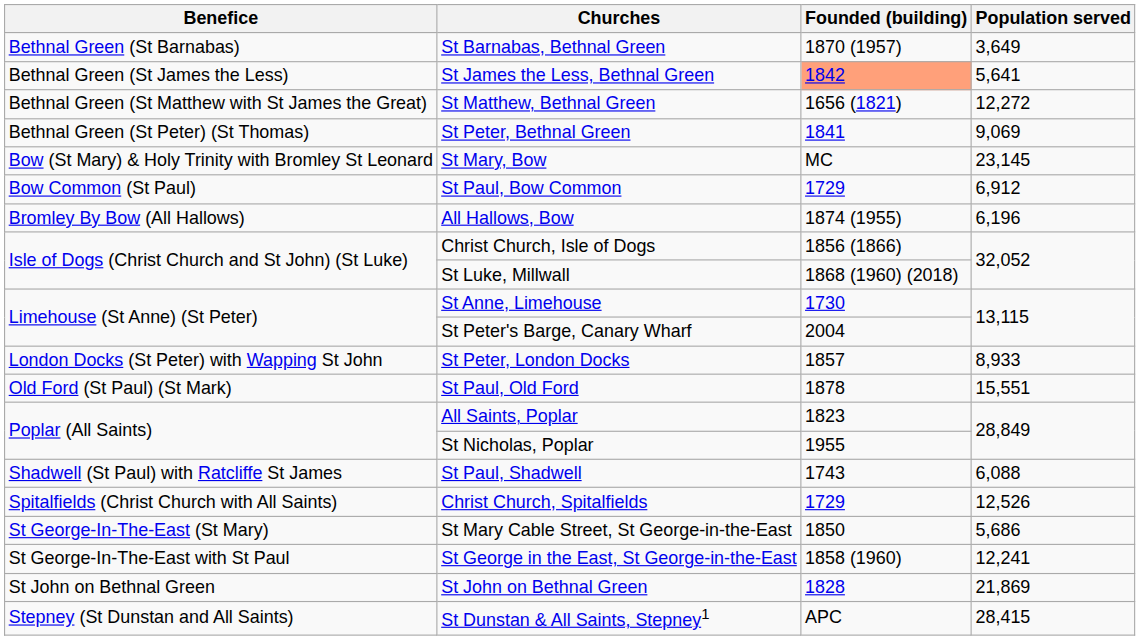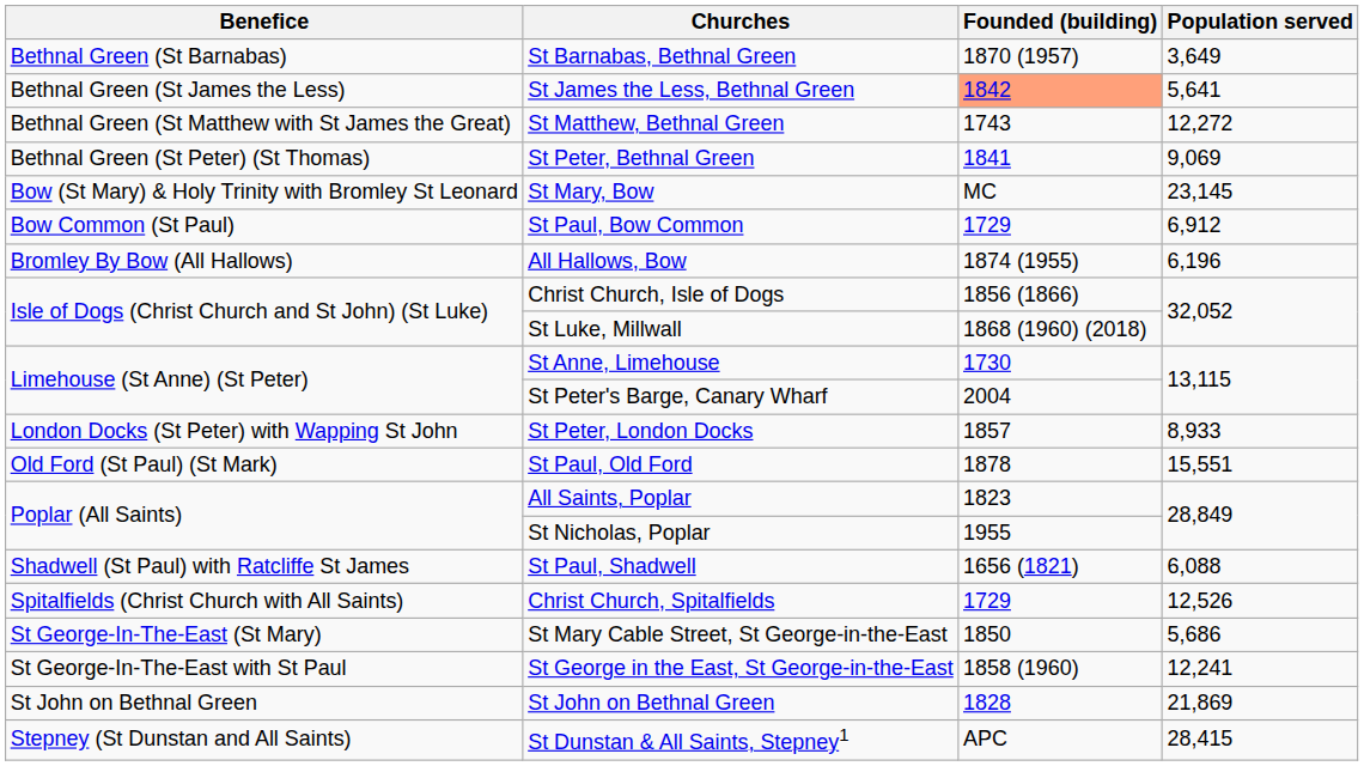 <table class="wikitable">
 <tr>
 <th>Benefice</th>
 <th>Churches</th>
 <th>Founded (building)</th>
 <th>Population served</th>
 </tr>
 <tr>
 <td><a href='#'>Bethnal Green</a> (St Barnabas)</td>
 <td><a href='#'>St Barnabas, Bethnal Green</a></td>
 <td>1870 (1957)</td>
 <td>3,649</td>
 </tr>
 <tr>
 <td>Bethnal Green (St James the Less)</td>
 <td><a href='#'>St James the Less, Bethnal Green</a></td>
 <td style="background: lightsalmon;"><a href='#'>1842</a></td>
 <td>5,641</td>
 </tr>
 <tr>
 <td>Bethnal Green (St Matthew with St James the Great)</td>
 <td><a href='#'>St Matthew, Bethnal Green</a></td>
-<td>1656 (<a href='#'>1821</a>)</td>
+<td>1743</td>
 <td>12,272</td>
 </tr>
 <tr>
 <td>Bethnal Green (St Peter) (St Thomas)</td>
 <td><a href='#'>St Peter, Bethnal Green</a></td>
 <td><a href='#'>1841</a></td>
 <td>9,069</td>
 </tr>
 <tr>
 <td><a href='#'>Bow</a> (St Mary) & Holy Trinity with Bromley St Leonard</td>
 <td><a href='#'>St Mary, Bow</a></td>
 <td>MC</td>
 <td>23,145</td>
 </tr>
 <tr>
 <td><a href='#'>Bow Common</a> (St Paul)</td>
 <td><a href='#'>St Paul, Bow Common</a></td>
 <td><a href='#'>1729</a></td>
 <td>6,912</td>
 </tr>
 <tr>
 <td><a href='#'>Bromley By Bow</a> (All Hallows)</td>
 <td><a href='#'>All Hallows, Bow</a></td>
 <td>1874 (1955)</td>
 <td>6,196</td>
 </tr>
 <tr>
 <td rowspan="2"><a href='#'>Isle of Dogs</a> (Christ Church and St John) (St Luke)</td>
 <td>Christ Church, Isle of Dogs</td>
 <td>1856 (1866)</td>
 <td rowspan="2">32,052</td>
 </tr>
 <tr>
 <td>St Luke, Millwall</td>
 <td>1868 (1960) (2018)</td>
 </tr>
 <tr>
 <td rowspan="2"><a href='#'>Limehouse</a> (St Anne) (St Peter)</td>
 <td><a href='#'>St Anne, Limehouse</a></td>
 <td><a href='#'>1730</a></td>
 <td rowspan="2">13,115</td>
 </tr>
 <tr>
 <td>St Peter's Barge, Canary Wharf</td>
 <td>2004</td>
 </tr>
 <tr>
 <td><a href='#'>London Docks</a> (St Peter) with <a href='#'>Wapping</a> St John</td>
 <td><a href='#'>St Peter, London Docks</a></td>
 <td>1857</td>
 <td>8,933</td>
 </tr>
 <tr>
 <td><a href='#'>Old Ford</a> (St Paul) (St Mark)</td>
 <td><a href='#'>St Paul, Old Ford</a></td>
 <td>1878</td>
 <td>15,551</td>
 </tr>
 <tr>
 <td rowspan="2"><a href='#'>Poplar</a> (All Saints)</td>
 <td><a href='#'>All Saints, Poplar</a></td>
 <td>1823</td>
 <td rowspan="2">28,849</td>
 </tr>
 <tr>
 <td>St Nicholas, Poplar</td>
 <td>1955</td>
 </tr>
 <tr>
 <td><a href='#'>Shadwell</a> (St Paul) with <a href='#'>Ratcliffe</a> St James</td>
 <td><a href='#'>St Paul, Shadwell</a></td>
-<td>1743</td>
+<td>1656 (<a href='#'>1821</a>)</td>
 <td>6,088</td>
 </tr>
 <tr>
 <td><a href='#'>Spitalfields</a> (Christ Church with All Saints)</td>
 <td><a href='#'>Christ Church, Spitalfields</a></td>
 <td><a href='#'>1729</a></td>
 <td>12,526</td>
 </tr>
 <tr>
 <td><a href='#'>St George-In-The-East</a> (St Mary)</td>
 <td>St Mary Cable Street, St George-in-the-East</td>
 <td>1850</td>
 <td>5,686</td>
 </tr>
 <tr>
 <td>St George-In-The-East with St Paul</td>
 <td><a href='#'>St George in the East, St George-in-the-East</a></td>
 <td>1858 (1960)</td>
 <td>12,241</td>
 </tr>
 <tr>
 <td>St John on Bethnal Green</td>
 <td><a href='#'>St John on Bethnal Green</a></td>
 <td><a href='#'>1828</a></td>
 <td>21,869</td>
 </tr>
 <tr>
 <td><a href='#'>Stepney</a> (St Dunstan and All Saints)</td>
 <td><a href='#'>St Dunstan & All Saints, Stepney</a><sup>1</sup></td>
 <td>APC</td>
 <td>28,415</td>
 </tr>
 </table>
